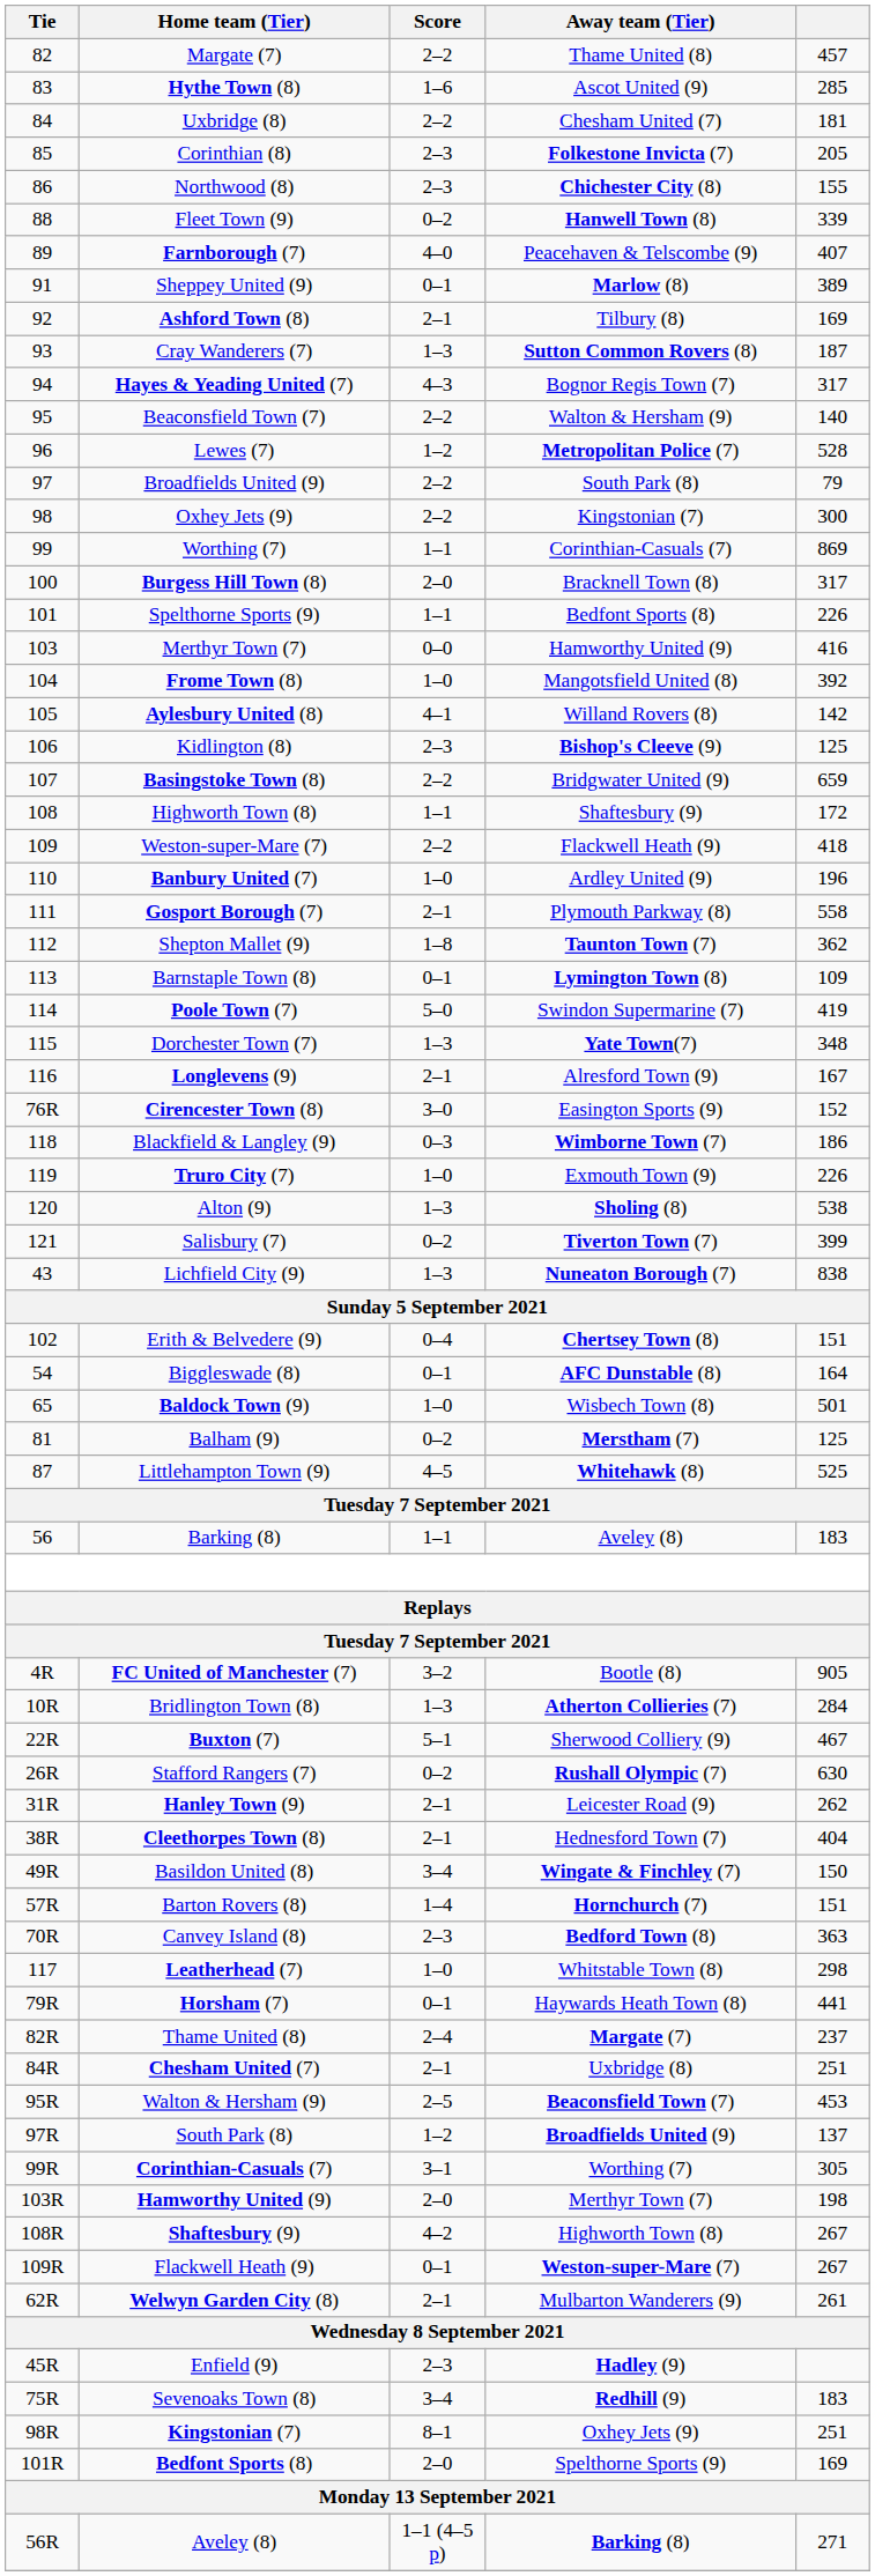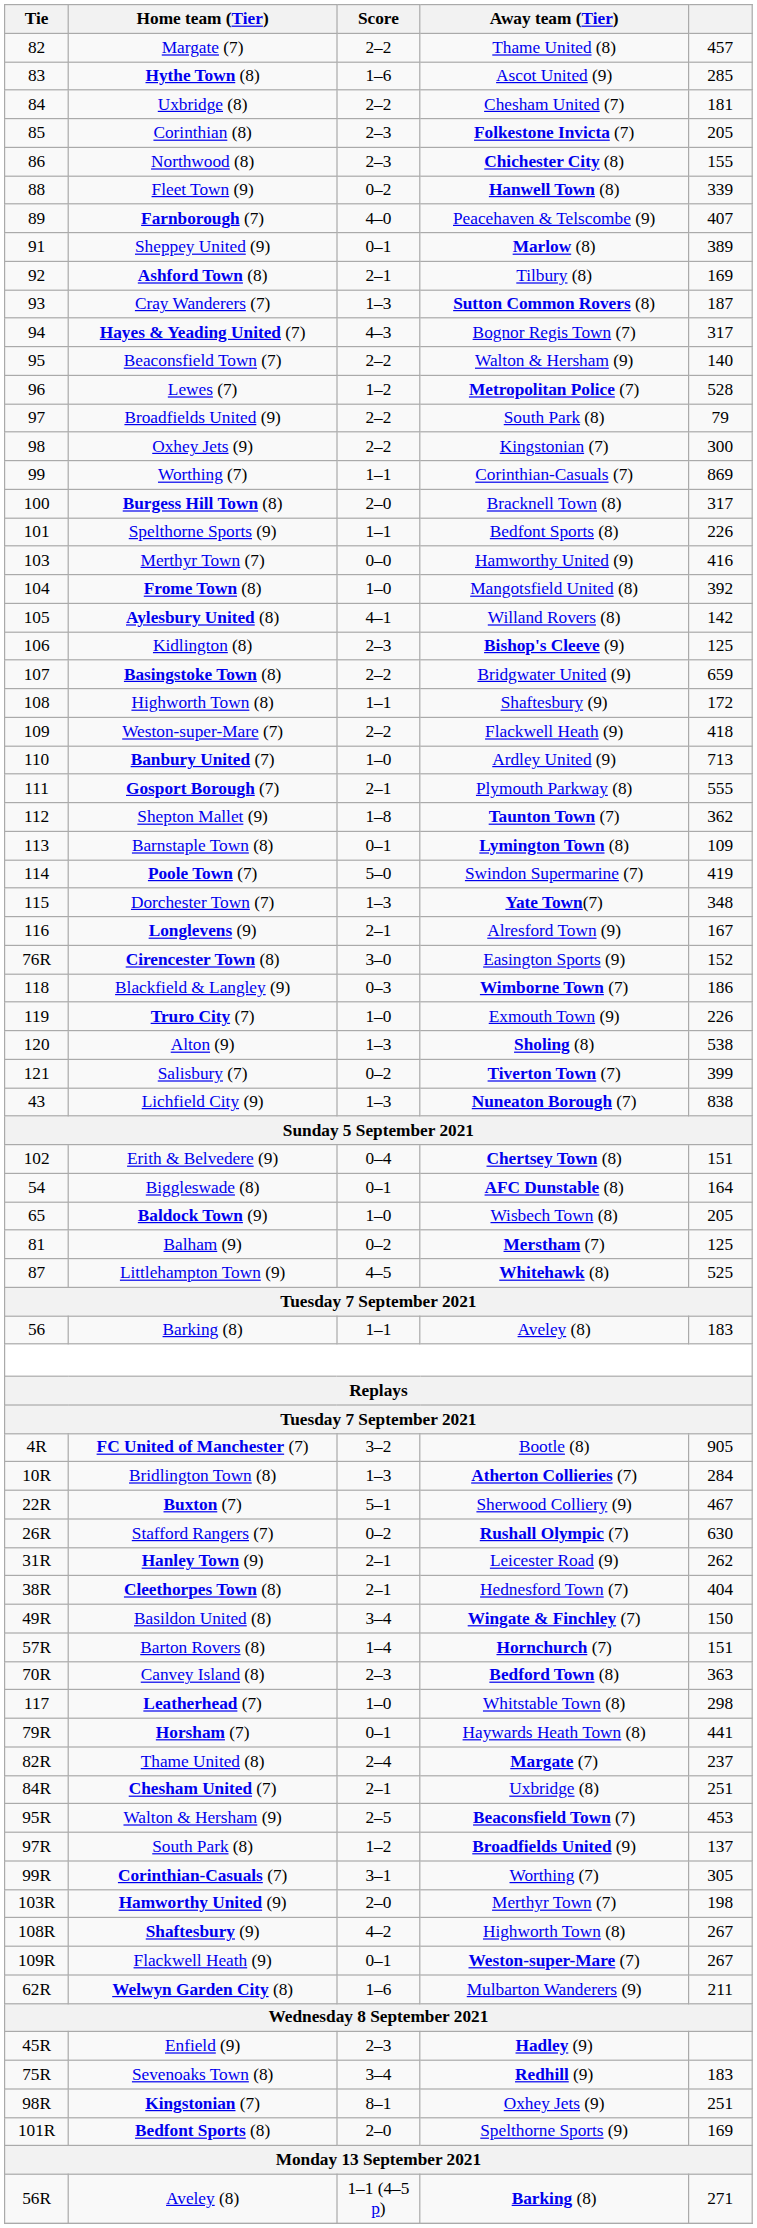 <table class="wikitable" style="text-align:center; font-size:90%; width:100%">
 <tr>
 <th scope="col" style="width:  8.43%;">Tie</th>
 <th scope="col" style="width: 35.29%;">Home team (<a href='#'>Tier</a>)</th>
 <th scope="col" style="width: 11.00%;">Score</th>
 <th scope="col" style="width: 35.29%;">Away team (<a href='#'>Tier</a>)</th>
 <th scope="col" style="width:  8.43%;"></th>
 </tr>
 <tr>
 <td>82</td>
 <td><a href='#'>Margate</a> (7)</td>
 <td>2–2</td>
 <td><a href='#'>Thame United</a> (8)</td>
 <td>457</td>
 </tr>
 <tr>
 <td>83</td>
 <td><strong><a href='#'>Hythe Town</a></strong> (8)</td>
 <td>1–6</td>
 <td><a href='#'>Ascot United</a> (9)</td>
 <td>285</td>
 </tr>
 <tr>
 <td>84</td>
 <td><a href='#'>Uxbridge</a> (8)</td>
 <td>2–2</td>
 <td><a href='#'>Chesham United</a> (7)</td>
 <td>181</td>
 </tr>
 <tr>
 <td>85</td>
 <td><a href='#'>Corinthian</a> (8)</td>
 <td>2–3</td>
 <td><strong><a href='#'>Folkestone Invicta</a></strong> (7)</td>
 <td>205</td>
 </tr>
 <tr>
 <td>86</td>
 <td><a href='#'>Northwood</a> (8)</td>
 <td>2–3</td>
 <td><strong><a href='#'>Chichester City</a></strong> (8)</td>
 <td>155</td>
 </tr>
 <tr>
 <td>88</td>
 <td><a href='#'>Fleet Town</a> (9)</td>
 <td>0–2</td>
 <td><strong><a href='#'>Hanwell Town</a></strong> (8)</td>
 <td>339</td>
 </tr>
 <tr>
 <td>89</td>
 <td><strong><a href='#'>Farnborough</a></strong> (7)</td>
 <td>4–0</td>
 <td><a href='#'>Peacehaven & Telscombe</a> (9)</td>
 <td>407</td>
 </tr>
 <tr>
 <td>91</td>
 <td><a href='#'>Sheppey United</a> (9)</td>
 <td>0–1</td>
 <td><strong><a href='#'>Marlow</a></strong> (8)</td>
 <td>389</td>
 </tr>
 <tr>
 <td>92</td>
 <td><strong><a href='#'>Ashford Town</a></strong> (8)</td>
 <td>2–1</td>
 <td><a href='#'>Tilbury</a> (8)</td>
 <td>169</td>
 </tr>
 <tr>
 <td>93</td>
 <td><a href='#'>Cray Wanderers</a> (7)</td>
 <td>1–3</td>
 <td><strong><a href='#'>Sutton Common Rovers</a></strong> (8)</td>
 <td>187</td>
 </tr>
 <tr>
 <td>94</td>
 <td><strong><a href='#'>Hayes & Yeading United</a></strong> (7)</td>
 <td>4–3</td>
 <td><a href='#'>Bognor Regis Town</a> (7)</td>
 <td>317</td>
 </tr>
 <tr>
 <td>95</td>
 <td><a href='#'>Beaconsfield Town</a> (7)</td>
 <td>2–2</td>
 <td><a href='#'>Walton & Hersham</a> (9)</td>
 <td>140</td>
 </tr>
 <tr>
 <td>96</td>
 <td><a href='#'>Lewes</a> (7)</td>
 <td>1–2</td>
 <td><strong><a href='#'>Metropolitan Police</a></strong> (7)</td>
 <td>528</td>
 </tr>
 <tr>
 <td>97</td>
 <td><a href='#'>Broadfields United</a> (9)</td>
 <td>2–2</td>
 <td><a href='#'>South Park</a> (8)</td>
 <td>79</td>
 </tr>
 <tr>
 <td>98</td>
 <td><a href='#'>Oxhey Jets</a> (9)</td>
 <td>2–2</td>
 <td><a href='#'>Kingstonian</a> (7)</td>
 <td>300</td>
 </tr>
 <tr>
 <td>99</td>
 <td><a href='#'>Worthing</a> (7)</td>
 <td>1–1</td>
 <td><a href='#'>Corinthian-Casuals</a> (7)</td>
 <td>869</td>
 </tr>
 <tr>
 <td>100</td>
 <td><strong><a href='#'>Burgess Hill Town</a></strong> (8)</td>
 <td>2–0</td>
 <td><a href='#'>Bracknell Town</a> (8)</td>
 <td>317</td>
 </tr>
 <tr>
 <td>101</td>
 <td><a href='#'>Spelthorne Sports</a> (9)</td>
 <td>1–1</td>
 <td><a href='#'>Bedfont Sports</a> (8)</td>
 <td>226</td>
 </tr>
 <tr>
 <td>103</td>
 <td><a href='#'>Merthyr Town</a> (7)</td>
 <td>0–0</td>
 <td><a href='#'>Hamworthy United</a> (9)</td>
 <td>416</td>
 </tr>
 <tr>
 <td>104</td>
 <td><strong><a href='#'>Frome Town</a></strong> (8)</td>
 <td>1–0</td>
 <td><a href='#'>Mangotsfield United</a> (8)</td>
 <td>392</td>
 </tr>
 <tr>
 <td>105</td>
 <td><strong><a href='#'>Aylesbury United</a></strong> (8)</td>
 <td>4–1</td>
 <td><a href='#'>Willand Rovers</a> (8)</td>
 <td>142</td>
 </tr>
 <tr>
 <td>106</td>
 <td><a href='#'>Kidlington</a> (8)</td>
 <td>2–3</td>
 <td><strong><a href='#'>Bishop's Cleeve</a></strong> (9)</td>
 <td>125</td>
 </tr>
 <tr>
 <td>107</td>
 <td><strong><a href='#'>Basingstoke Town</a></strong> (8)</td>
 <td>2–2</td>
 <td><a href='#'>Bridgwater United</a> (9)</td>
 <td>659</td>
 </tr>
 <tr>
 <td>108</td>
 <td><a href='#'>Highworth Town</a> (8)</td>
 <td>1–1</td>
 <td><a href='#'>Shaftesbury</a> (9)</td>
 <td>172</td>
 </tr>
 <tr>
 <td>109</td>
 <td><a href='#'>Weston-super-Mare</a> (7)</td>
 <td>2–2</td>
 <td><a href='#'>Flackwell Heath</a> (9)</td>
 <td>418</td>
 </tr>
 <tr>
 <td>110</td>
 <td><strong><a href='#'>Banbury United</a></strong> (7)</td>
 <td>1–0</td>
 <td><a href='#'>Ardley United</a> (9)</td>
-<td>196</td>
+<td>713</td>
 </tr>
 <tr>
 <td>111</td>
 <td><strong><a href='#'>Gosport Borough</a></strong> (7)</td>
 <td>2–1</td>
 <td><a href='#'>Plymouth Parkway</a> (8)</td>
-<td>558</td>
+<td>555</td>
 </tr>
 <tr>
 <td>112</td>
 <td><a href='#'>Shepton Mallet</a> (9)</td>
 <td>1–8</td>
 <td><strong><a href='#'>Taunton Town</a></strong> (7)</td>
 <td>362</td>
 </tr>
 <tr>
 <td>113</td>
 <td><a href='#'>Barnstaple Town</a> (8)</td>
 <td>0–1</td>
 <td><strong><a href='#'>Lymington Town</a></strong> (8)</td>
 <td>109</td>
 </tr>
 <tr>
 <td>114</td>
 <td><strong><a href='#'>Poole Town</a></strong> (7)</td>
 <td>5–0</td>
 <td><a href='#'>Swindon Supermarine</a> (7)</td>
 <td>419</td>
 </tr>
 <tr>
 <td>115</td>
 <td><a href='#'>Dorchester Town</a> (7)</td>
 <td>1–3</td>
 <td><strong><a href='#'>Yate Town</a></strong>(7)</td>
 <td>348</td>
 </tr>
 <tr>
 <td>116</td>
 <td><strong><a href='#'>Longlevens</a></strong> (9)</td>
 <td>2–1</td>
 <td><a href='#'>Alresford Town</a> (9)</td>
 <td>167</td>
 </tr>
 <tr>
 <td>76R</td>
 <td><strong><a href='#'>Cirencester Town</a></strong> (8)</td>
 <td>3–0</td>
 <td><a href='#'>Easington Sports</a> (9)</td>
 <td>152</td>
 </tr>
 <tr>
 <td>118</td>
 <td><a href='#'>Blackfield & Langley</a> (9)</td>
 <td>0–3</td>
 <td><strong><a href='#'>Wimborne Town</a></strong> (7)</td>
 <td>186</td>
 </tr>
 <tr>
 <td>119</td>
 <td><strong><a href='#'>Truro City</a></strong> (7)</td>
 <td>1–0</td>
 <td><a href='#'>Exmouth Town</a> (9)</td>
 <td>226</td>
 </tr>
 <tr>
 <td>120</td>
 <td><a href='#'>Alton</a> (9)</td>
 <td>1–3</td>
 <td><strong><a href='#'>Sholing</a></strong> (8)</td>
 <td>538</td>
 </tr>
 <tr>
 <td>121</td>
 <td><a href='#'>Salisbury</a> (7)</td>
 <td>0–2</td>
 <td><strong><a href='#'>Tiverton Town</a></strong> (7)</td>
 <td>399</td>
 </tr>
 <tr>
 <td>43</td>
 <td><a href='#'>Lichfield City</a> (9)</td>
 <td>1–3</td>
 <td><strong><a href='#'>Nuneaton Borough</a></strong> (7)</td>
 <td>838</td>
 </tr>
 <tr>
 <th colspan="5"><strong>Sunday 5 September 2021</strong></th>
 </tr>
 <tr>
 <td>102</td>
 <td><a href='#'>Erith & Belvedere</a> (9)</td>
 <td>0–4</td>
 <td><strong><a href='#'>Chertsey Town</a></strong> (8)</td>
 <td>151</td>
 </tr>
 <tr>
 <td>54</td>
 <td><a href='#'>Biggleswade</a> (8)</td>
 <td>0–1</td>
 <td><strong><a href='#'>AFC Dunstable</a></strong> (8)</td>
 <td>164</td>
 </tr>
 <tr>
 <td>65</td>
 <td><strong><a href='#'>Baldock Town</a></strong> (9)</td>
 <td>1–0</td>
 <td><a href='#'>Wisbech Town</a> (8)</td>
-<td>501</td>
+<td>205</td>
 </tr>
 <tr>
 <td>81</td>
 <td><a href='#'>Balham</a> (9)</td>
 <td>0–2</td>
 <td><strong><a href='#'>Merstham</a></strong> (7)</td>
 <td>125</td>
 </tr>
 <tr>
 <td>87</td>
 <td><a href='#'>Littlehampton Town</a> (9)</td>
 <td>4–5</td>
 <td><strong><a href='#'>Whitehawk</a></strong> (8)</td>
 <td>525</td>
 </tr>
 <tr>
 <th colspan="5"><strong>Tuesday 7 September 2021</strong></th>
 </tr>
 <tr>
 <td>56</td>
 <td><a href='#'>Barking</a> (8)</td>
 <td>1–1</td>
 <td><a href='#'>Aveley</a> (8)</td>
 <td>183</td>
 </tr>
 <tr>
 <td colspan="5" style="height: 20px; background:White;"></td>
 </tr>
 <tr>
 <th colspan="5"><strong>Replays</strong></th>
 </tr>
 <tr>
 <th colspan="5"><strong>Tuesday 7 September 2021</strong></th>
 </tr>
 <tr>
 <td>4R</td>
 <td><strong><a href='#'>FC United of Manchester</a></strong> (7)</td>
 <td>3–2</td>
 <td><a href='#'>Bootle</a> (8)</td>
 <td>905</td>
 </tr>
 <tr>
 <td>10R</td>
 <td><a href='#'>Bridlington Town</a> (8)</td>
 <td>1–3</td>
 <td><strong><a href='#'>Atherton Collieries</a></strong> (7)</td>
 <td>284</td>
 </tr>
 <tr>
 <td>22R</td>
 <td><strong><a href='#'>Buxton</a></strong> (7)</td>
 <td>5–1</td>
 <td><a href='#'>Sherwood Colliery</a> (9)</td>
 <td>467</td>
 </tr>
 <tr>
 <td>26R</td>
 <td><a href='#'>Stafford Rangers</a> (7)</td>
 <td>0–2</td>
 <td><strong><a href='#'>Rushall Olympic</a></strong> (7)</td>
 <td>630</td>
 </tr>
 <tr>
 <td>31R</td>
 <td><strong><a href='#'>Hanley Town</a></strong> (9)</td>
 <td>2–1</td>
 <td><a href='#'>Leicester Road</a> (9)</td>
 <td>262</td>
 </tr>
 <tr>
 <td>38R</td>
 <td><strong><a href='#'>Cleethorpes Town</a></strong> (8)</td>
 <td>2–1</td>
 <td><a href='#'>Hednesford Town</a> (7)</td>
 <td>404</td>
 </tr>
 <tr>
 <td>49R</td>
 <td><a href='#'>Basildon United</a> (8)</td>
 <td>3–4</td>
 <td><strong><a href='#'>Wingate & Finchley</a></strong> (7)</td>
 <td>150</td>
 </tr>
 <tr>
 <td>57R</td>
 <td><a href='#'>Barton Rovers</a> (8)</td>
 <td>1–4</td>
 <td><strong><a href='#'>Hornchurch</a></strong> (7)</td>
 <td>151</td>
 </tr>
 <tr>
 <td>70R</td>
 <td><a href='#'>Canvey Island</a> (8)</td>
 <td>2–3</td>
 <td><strong><a href='#'>Bedford Town</a></strong> (8)</td>
 <td>363</td>
 </tr>
 <tr>
 <td>117</td>
 <td><strong><a href='#'>Leatherhead</a></strong> (7)</td>
 <td>1–0</td>
 <td><a href='#'>Whitstable Town</a> (8)</td>
 <td>298</td>
 </tr>
 <tr>
 <td>79R</td>
 <td><strong><a href='#'>Horsham</a></strong> (7)</td>
 <td>0–1</td>
 <td><a href='#'>Haywards Heath Town</a> (8)</td>
 <td>441</td>
 </tr>
 <tr>
 <td>82R</td>
 <td><a href='#'>Thame United</a> (8)</td>
 <td>2–4</td>
 <td><strong><a href='#'>Margate</a></strong> (7)</td>
 <td>237</td>
 </tr>
 <tr>
 <td>84R</td>
 <td><strong><a href='#'>Chesham United</a></strong> (7)</td>
 <td>2–1</td>
 <td><a href='#'>Uxbridge</a> (8)</td>
 <td>251</td>
 </tr>
 <tr>
 <td>95R</td>
 <td><a href='#'>Walton & Hersham</a> (9)</td>
 <td>2–5</td>
 <td><strong><a href='#'>Beaconsfield Town</a></strong> (7)</td>
 <td>453</td>
 </tr>
 <tr>
 <td>97R</td>
 <td><a href='#'>South Park</a> (8)</td>
 <td>1–2</td>
 <td><strong><a href='#'>Broadfields United</a></strong> (9)</td>
 <td>137</td>
 </tr>
 <tr>
 <td>99R</td>
 <td><strong><a href='#'>Corinthian-Casuals</a></strong> (7)</td>
 <td>3–1</td>
 <td><a href='#'>Worthing</a> (7)</td>
 <td>305</td>
 </tr>
 <tr>
 <td>103R</td>
 <td><strong><a href='#'>Hamworthy United</a></strong> (9)</td>
 <td>2–0</td>
 <td><a href='#'>Merthyr Town</a> (7)</td>
 <td>198</td>
 </tr>
 <tr>
 <td>108R</td>
 <td><strong><a href='#'>Shaftesbury</a></strong> (9)</td>
 <td>4–2</td>
 <td><a href='#'>Highworth Town</a> (8)</td>
 <td>267</td>
 </tr>
 <tr>
 <td>109R</td>
 <td><a href='#'>Flackwell Heath</a> (9)</td>
 <td>0–1</td>
 <td><strong><a href='#'>Weston-super-Mare</a></strong> (7)</td>
 <td>267</td>
 </tr>
 <tr>
 <td>62R</td>
 <td><strong><a href='#'>Welwyn Garden City</a></strong> (8)</td>
-<td>2–1</td>
+<td>1–6</td>
 <td><a href='#'>Mulbarton Wanderers</a> (9)</td>
-<td>261</td>
+<td>211</td>
 </tr>
 <tr>
 <th colspan="5"><strong>Wednesday 8 September 2021</strong></th>
 </tr>
 <tr>
 <td>45R</td>
 <td><a href='#'>Enfield</a> (9)</td>
 <td>2–3 </td>
 <td><strong><a href='#'>Hadley</a></strong> (9)</td>
 <td></td>
 </tr>
 <tr>
 <td>75R</td>
 <td><a href='#'>Sevenoaks Town</a> (8)</td>
 <td>3–4</td>
 <td><strong><a href='#'>Redhill</a></strong> (9)</td>
 <td>183</td>
 </tr>
 <tr>
 <td>98R</td>
 <td><strong><a href='#'>Kingstonian</a></strong> (7)</td>
 <td>8–1</td>
 <td><a href='#'>Oxhey Jets</a> (9)</td>
 <td>251</td>
 </tr>
 <tr>
 <td>101R</td>
 <td><strong><a href='#'>Bedfont Sports</a></strong> (8)</td>
 <td>2–0</td>
 <td><a href='#'>Spelthorne Sports</a> (9)</td>
 <td>169</td>
 </tr>
 <tr>
 <th colspan="5"><strong>Monday 13 September 2021</strong></th>
 </tr>
 <tr>
 <td>56R</td>
 <td><a href='#'>Aveley</a> (8)</td>
 <td>1–1 (4–5 <a href='#'>p</a>)</td>
 <td><strong><a href='#'>Barking</a></strong> (8)</td>
 <td>271</td>
 </tr>
 <tr>
 </tr>
 </table>
